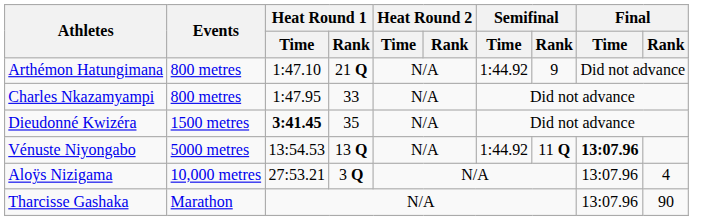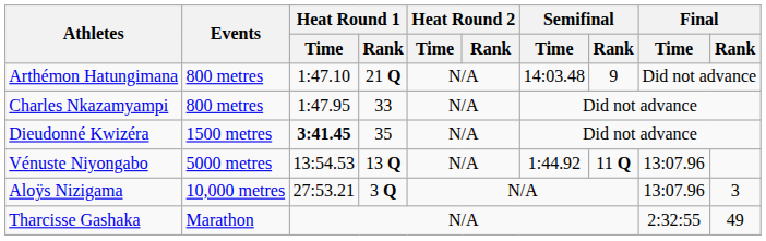 <table class=wikitable style=font-size:90%>
 <tr>
 <th rowspan=2>Athletes</th>
 <th rowspan=2>Events</th>
 <th colspan=2>Heat Round 1</th>
 <th colspan=2>Heat Round 2</th>
 <th colspan=2>Semifinal</th>
 <th colspan=2>Final</th>
 </tr>
 <tr>
 <th>Time</th>
 <th>Rank</th>
 <th>Time</th>
 <th>Rank</th>
 <th>Time</th>
 <th>Rank</th>
 <th>Time</th>
 <th>Rank</th>
 </tr>
 <tr>
 <td><a href='#'>Arthémon Hatungimana</a></td>
 <td><a href='#'>800 metres</a></td>
 <td align=center>1:47.10</td>
 <td align=center>21 <strong>Q</strong></td>
 <td colspan=2 align=center>N/A</td>
-<td align=center>1:44.92</td>
+<td align=center>14:03.48</td>
 <td align=center>9</td>
 <td colspan=2 align=center>Did not advance</td>
 </tr>
 <tr>
 <td><a href='#'>Charles Nkazamyampi</a></td>
 <td><a href='#'>800 metres</a></td>
 <td align=center>1:47.95</td>
 <td align=center>33</td>
 <td colspan=2 align=center>N/A</td>
 <td colspan=4 align=center>Did not advance</td>
 </tr>
 <tr>
 <td><a href='#'>Dieudonné Kwizéra</a></td>
 <td><a href='#'>1500 metres</a></td>
 <td align=center><strong>3:41.45</strong></td>
 <td align=center>35</td>
 <td colspan=2 align=center>N/A</td>
 <td colspan=4 align=center>Did not advance</td>
 </tr>
 <tr>
 <td><a href='#'>Vénuste Niyongabo</a></td>
 <td><a href='#'>5000 metres</a></td>
 <td align=center>13:54.53</td>
 <td align=center>13 <strong>Q</strong></td>
 <td colspan=2 align=center>N/A</td>
 <td align=center>1:44.92</td>
 <td align=center>11 <strong>Q</strong></td>
-<td align=center><strong>13:07.96</strong></td>
+<td align=center>13:07.96</td>
 <td align=center></td>
 </tr>
 <tr>
 <td><a href='#'>Aloÿs Nizigama</a></td>
 <td><a href='#'>10,000 metres</a></td>
 <td align=center>27:53.21</td>
 <td align=center>3 <strong>Q</strong></td>
 <td colspan=4 align=center>N/A</td>
 <td align=center>13:07.96</td>
-<td align=center>4</td>
+<td align=center>3</td>
 </tr>
 <tr>
 <td><a href='#'>Tharcisse Gashaka</a></td>
 <td><a href='#'>Marathon</a></td>
 <td colspan=6 align=center>N/A</td>
-<td align=center>13:07.96</td>
-<td align=center>90</td>
+<td align=center>2:32:55</td>
+<td align=center>49</td>
 </tr>
 </table>
